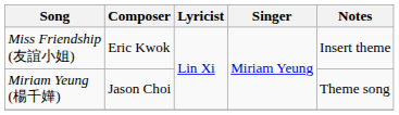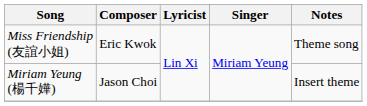 <table class="wikitable">
 <tr>
 <th>Song</th>
 <th>Composer</th>
 <th>Lyricist</th>
 <th>Singer</th>
 <th>Notes</th>
 </tr>
 <tr>
 <td><em>Miss Friendship</em><br>(友誼小姐)</td>
 <td>Eric Kwok</td>
 <td rowspan=2><a href='#'>Lin Xi</a></td>
 <td rowspan=2><a href='#'>Miriam Yeung</a></td>
-<td>Insert theme</td>
+<td>Theme song</td>
 </tr>
 <tr>
 <td><em>Miriam Yeung</em><br>(楊千嬅)</td>
 <td>Jason Choi</td>
-<td>Theme song</td>
+<td>Insert theme</td>
 </tr>
 <tr>
 </tr>
 </table>
